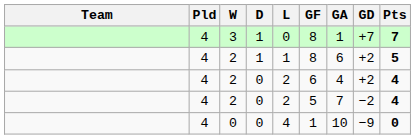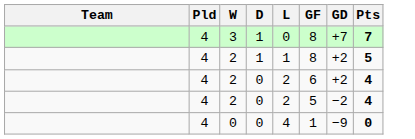 <table class="wikitable" style="text-align:center;">
 <tr>
 <th width=175>Team</th>
 <th style="width:20px;" abbr="Played">Pld</th>
 <th style="width:20px;" abbr="Won">W</th>
 <th style="width:20px;" abbr="Drawn">D</th>
 <th style="width:20px;" abbr="Lost">L</th>
 <th style="width:20px;" abbr="Goals for">GF</th>
-<th style="width:20px;" abbr="Goals against">GA</th>
 <th style="width:20px;" abbr="Goal difference">GD</th>
 <th style="width:20px;" abbr="Points">Pts</th>
 </tr>
 <tr bgcolor="#ccffcc">
 <td align=left></td>
 <td>4</td>
 <td>3</td>
 <td>1</td>
 <td>0</td>
 <td>8</td>
-<td>1</td>
 <td>+7</td>
 <td><strong>7</strong></td>
 </tr>
 <tr>
 <td align=left></td>
 <td>4</td>
 <td>2</td>
 <td>1</td>
 <td>1</td>
 <td>8</td>
-<td>6</td>
 <td>+2</td>
 <td><strong>5</strong></td>
 </tr>
 <tr>
 <td align=left></td>
 <td>4</td>
 <td>2</td>
 <td>0</td>
 <td>2</td>
 <td>6</td>
-<td>4</td>
 <td>+2</td>
 <td><strong>4</strong></td>
 </tr>
 <tr>
 <td align=left></td>
 <td>4</td>
 <td>2</td>
 <td>0</td>
 <td>2</td>
 <td>5</td>
-<td>7</td>
 <td>−2</td>
 <td><strong>4</strong></td>
 </tr>
 <tr>
 <td align=left></td>
 <td>4</td>
 <td>0</td>
 <td>0</td>
 <td>4</td>
 <td>1</td>
-<td>10</td>
 <td>−9</td>
 <td><strong>0</strong></td>
 </tr>
 </table>
